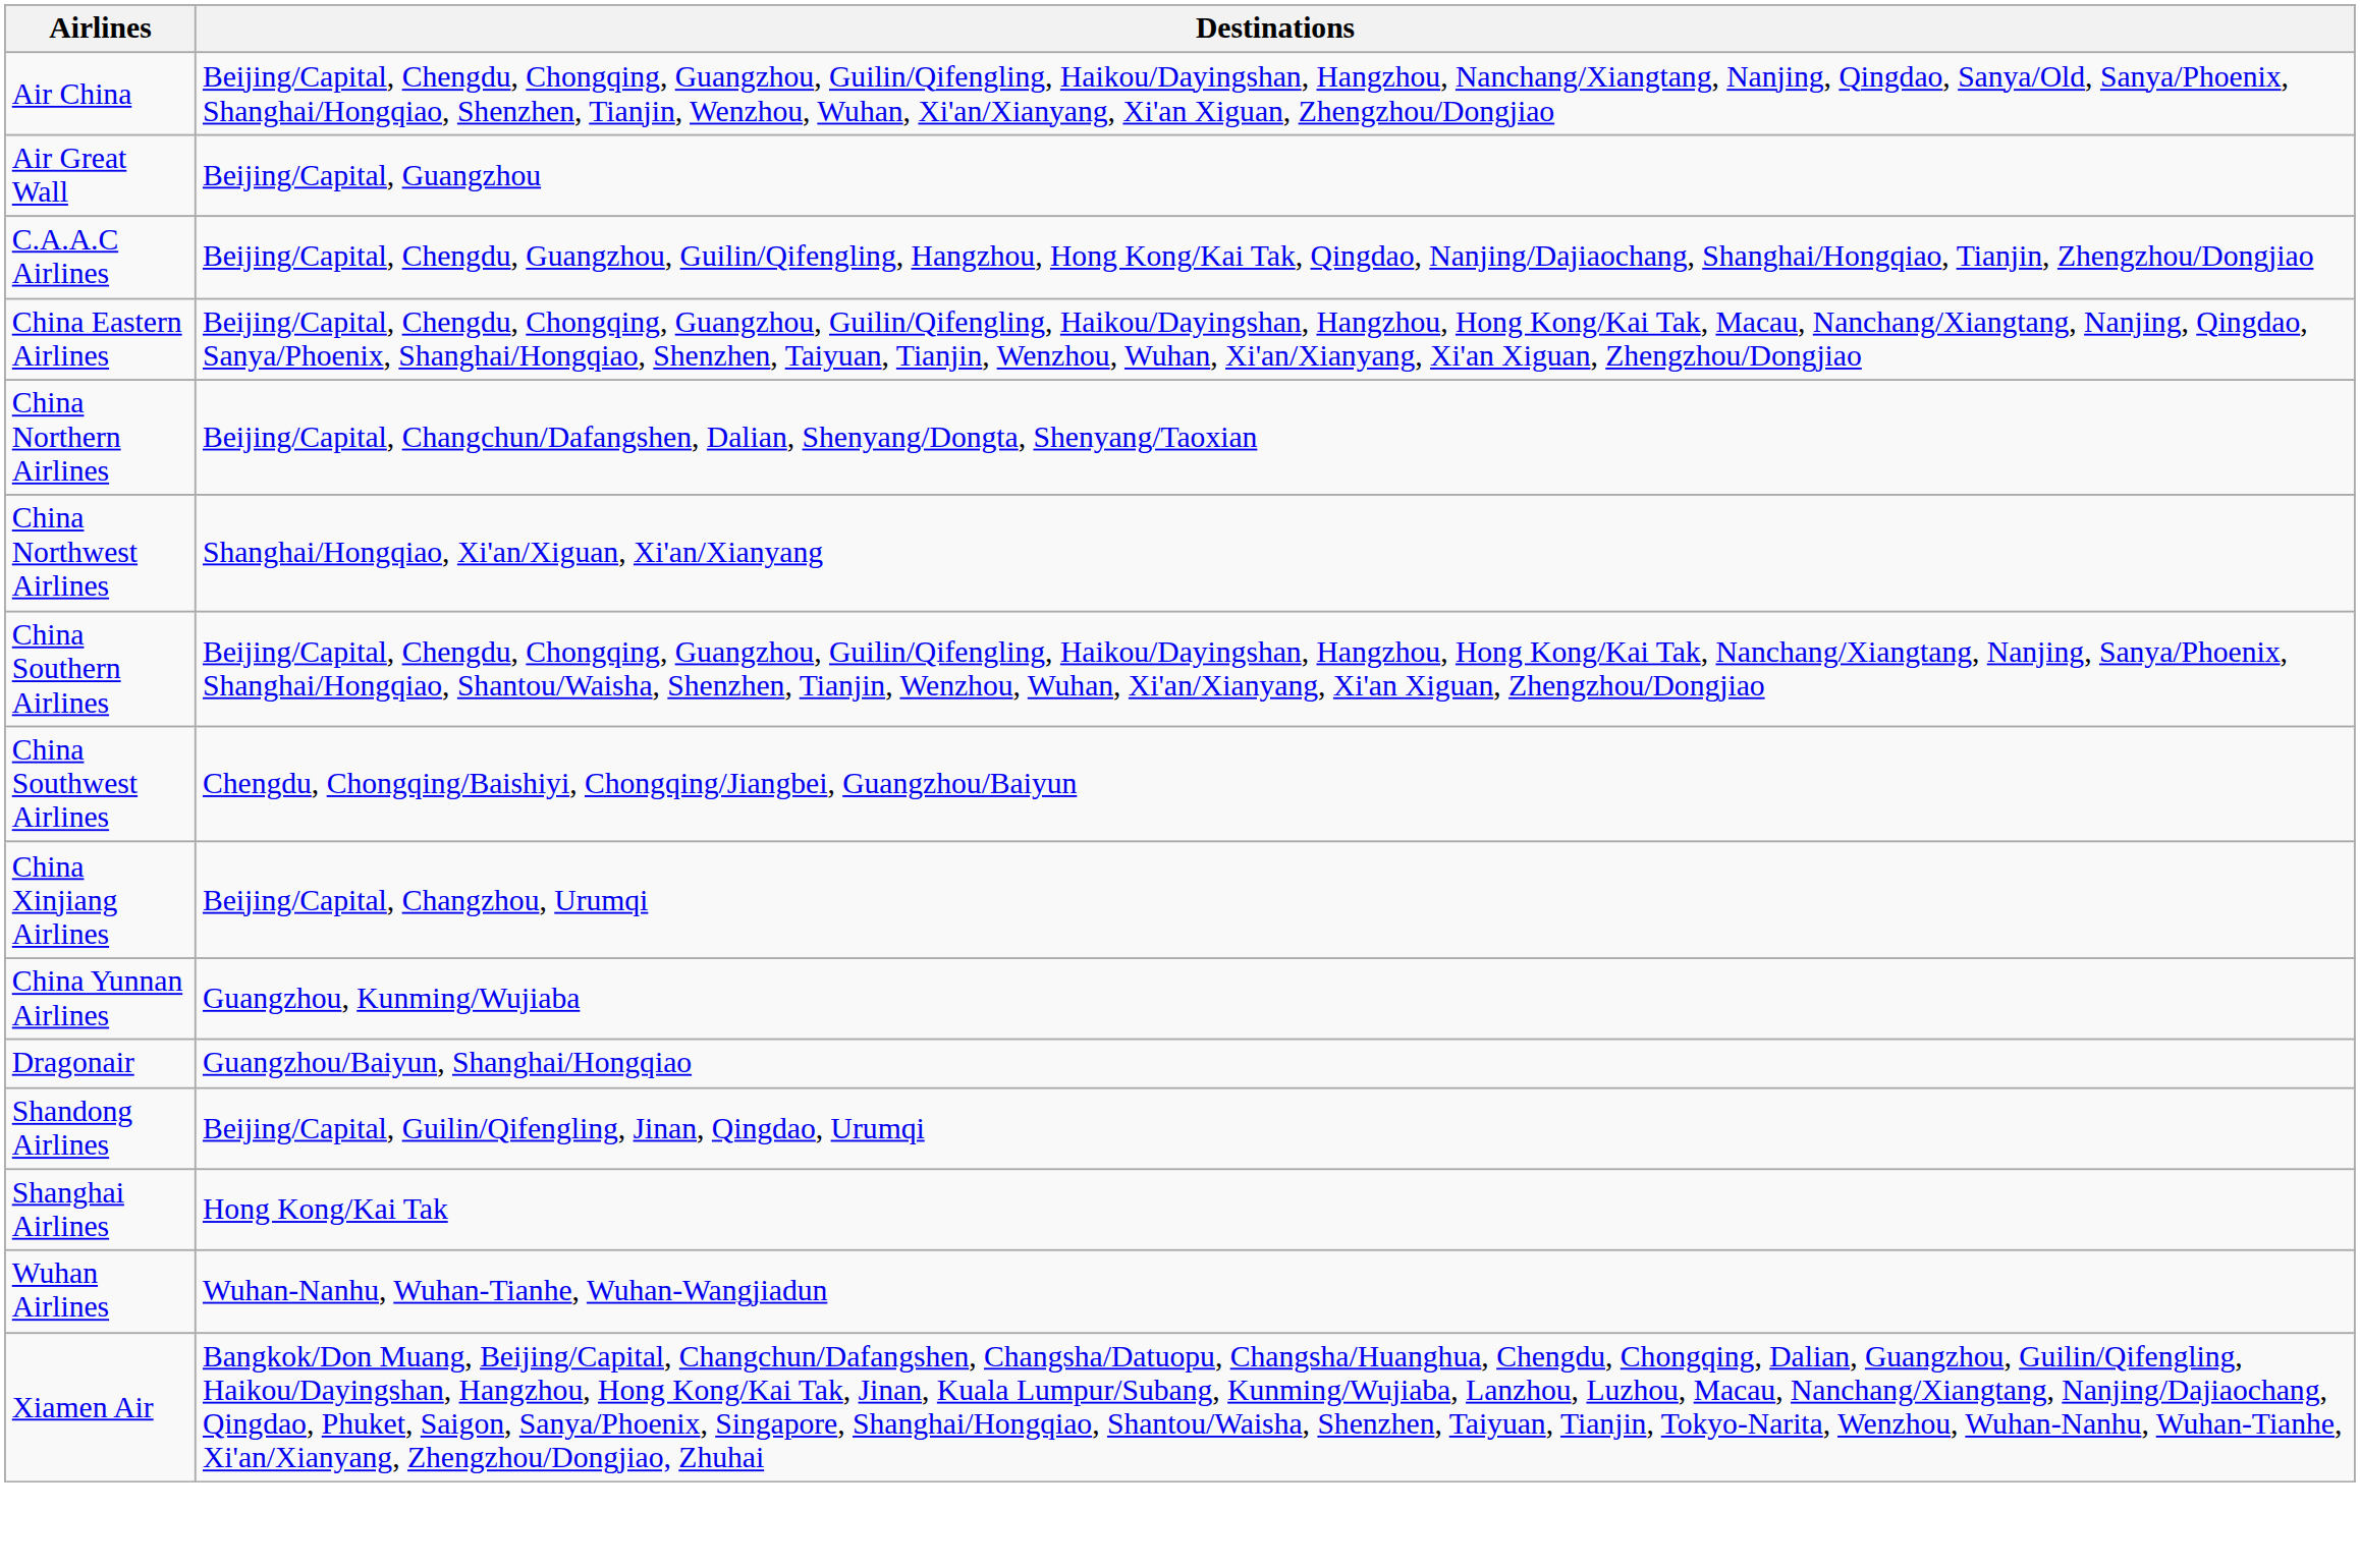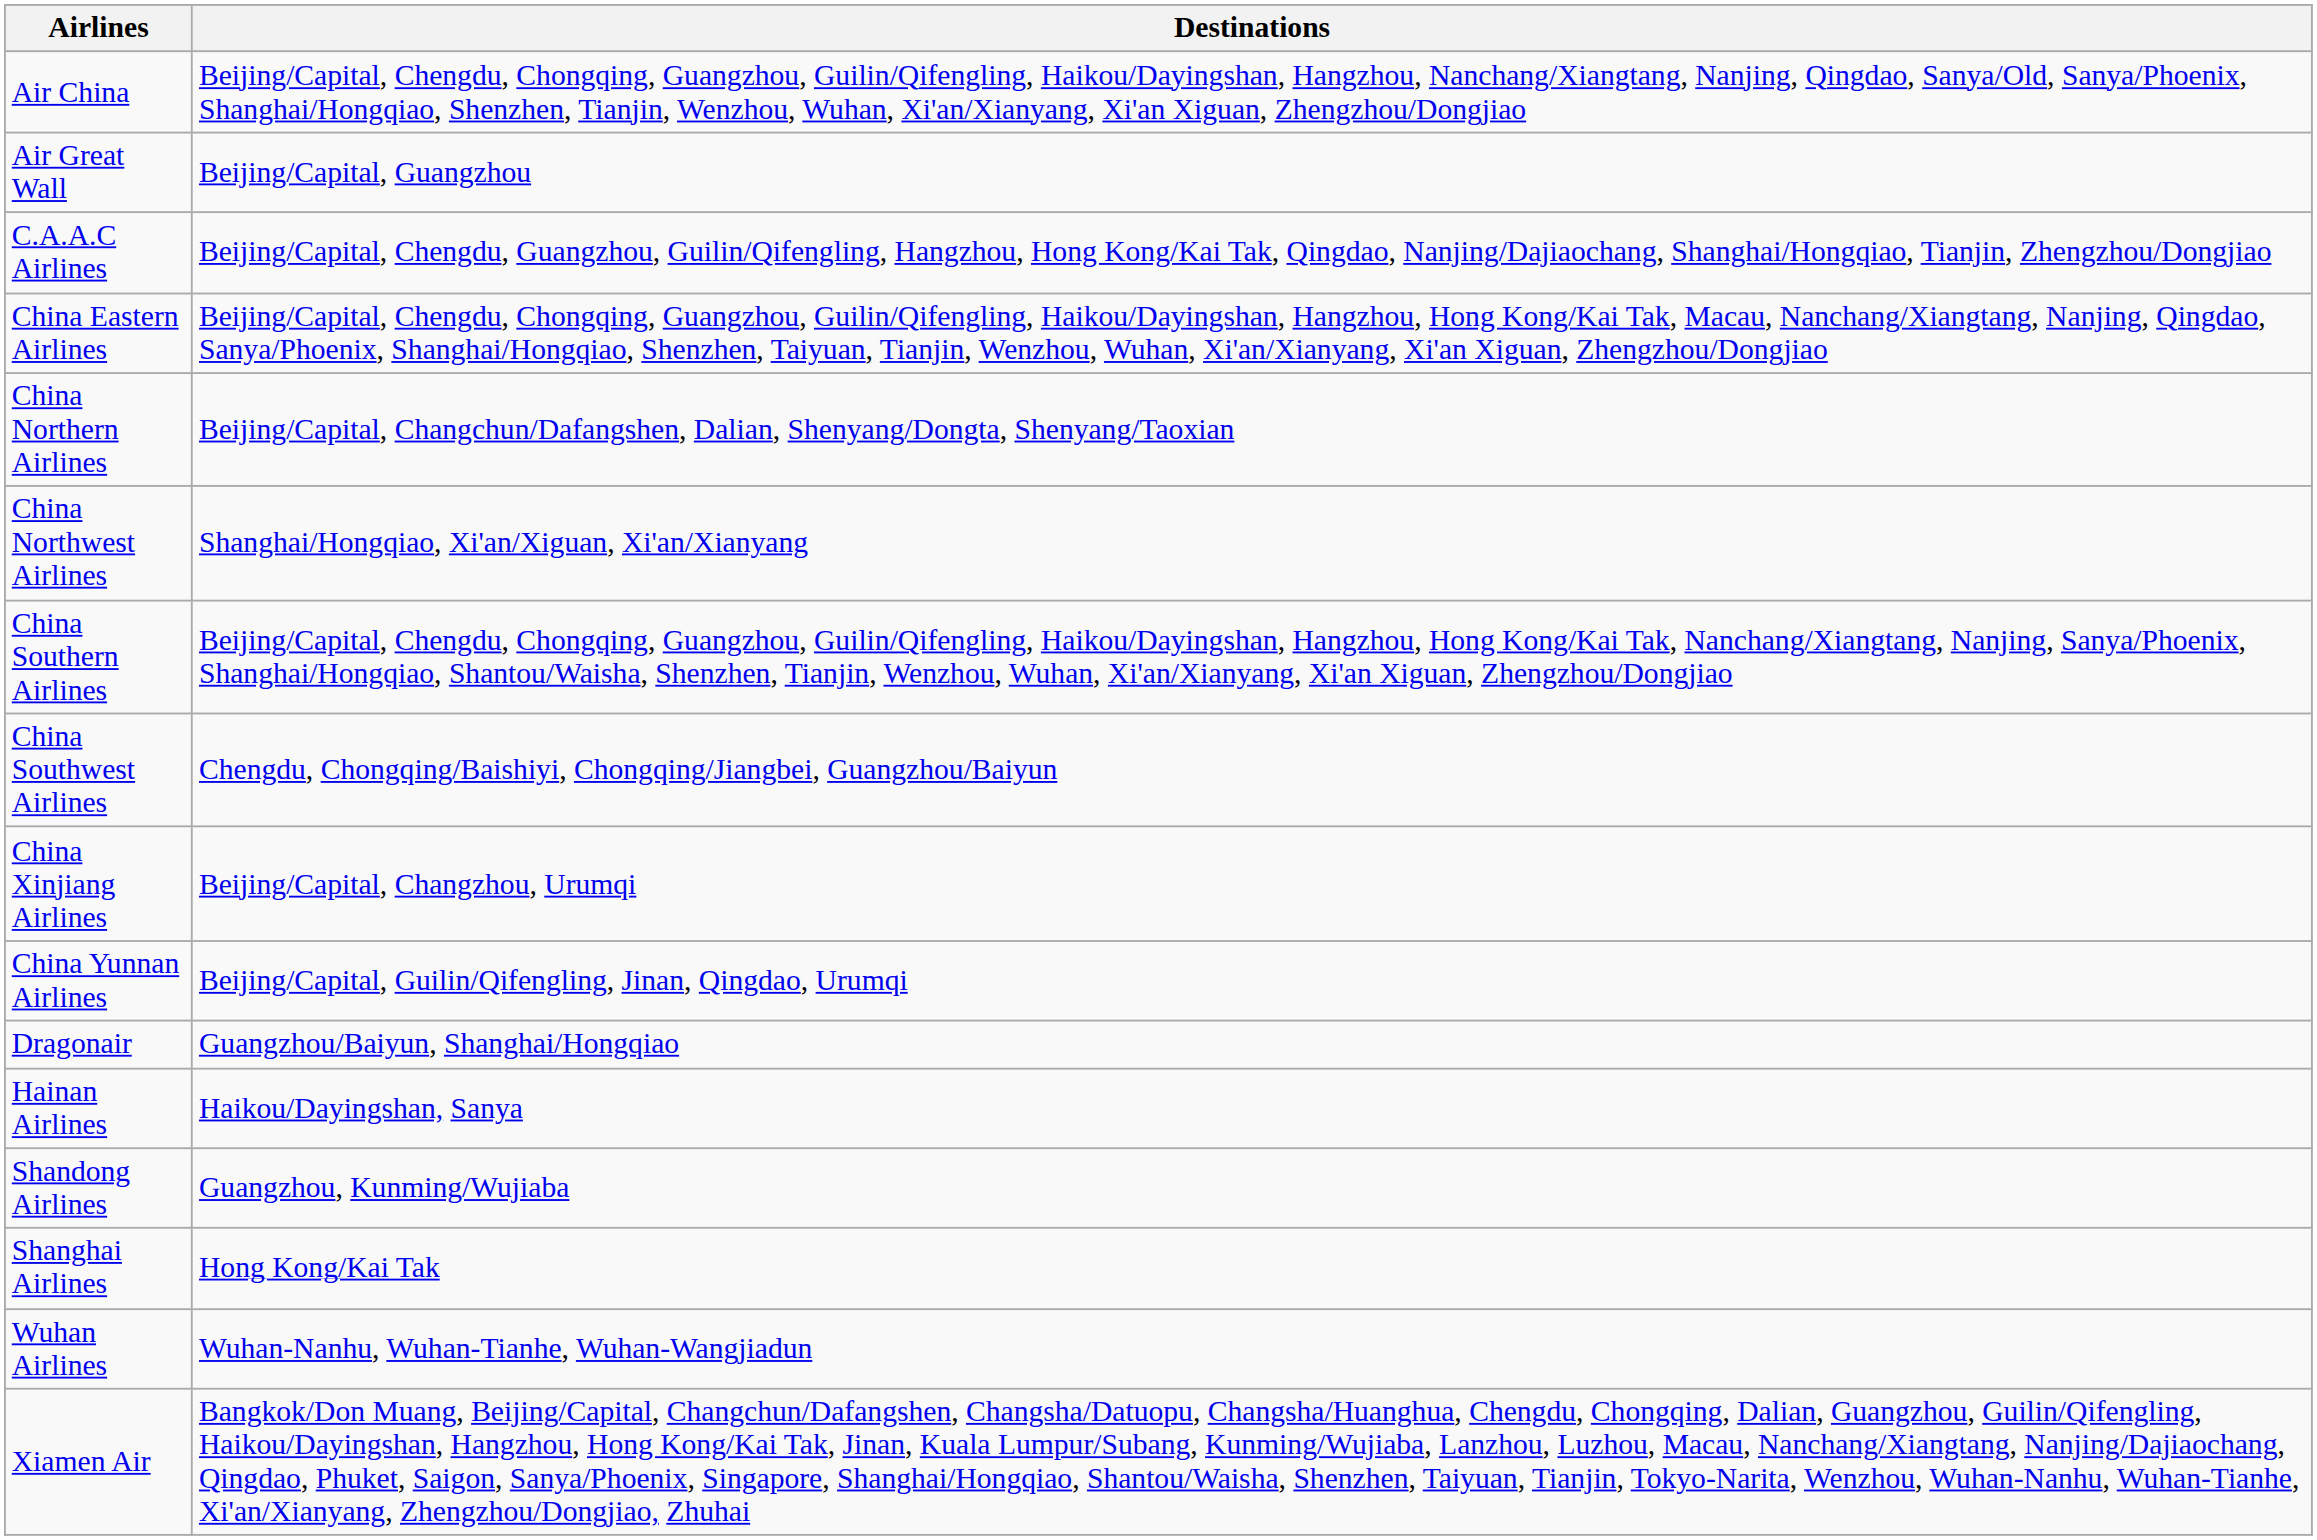 <table class="wikitable">
 <tr>
 <th>Airlines</th>
 <th>Destinations</th>
 </tr>
 <tr>
 <td><a href='#'>Air China</a></td>
 <td><a href='#'>Beijing/Capital</a>, <a href='#'>Chengdu</a>, <a href='#'>Chongqing</a>, <a href='#'>Guangzhou</a>, <a href='#'>Guilin/Qifengling</a>, <a href='#'>Haikou/Dayingshan</a>, <a href='#'>Hangzhou</a>, <a href='#'>Nanchang/Xiangtang</a>, <a href='#'>Nanjing</a>, <a href='#'>Qingdao</a>, <a href='#'>Sanya/Old</a>, <a href='#'>Sanya/Phoenix</a>, <a href='#'>Shanghai/Hongqiao</a>, <a href='#'>Shenzhen</a>, <a href='#'>Tianjin</a>, <a href='#'>Wenzhou</a>, <a href='#'>Wuhan</a>, <a href='#'>Xi'an/Xianyang</a>, <a href='#'>Xi'an Xiguan</a>, <a href='#'>Zhengzhou/Dongjiao</a></td>
 </tr>
 <tr>
 <td><a href='#'>Air Great Wall</a></td>
 <td><a href='#'>Beijing/Capital</a>, <a href='#'>Guangzhou</a></td>
 </tr>
 <tr>
 <td><a href='#'>C.A.A.C Airlines</a></td>
 <td><a href='#'>Beijing/Capital</a>, <a href='#'>Chengdu</a>, <a href='#'>Guangzhou</a>, <a href='#'>Guilin/Qifengling</a>, <a href='#'>Hangzhou</a>, <a href='#'>Hong Kong/Kai Tak</a>, <a href='#'>Qingdao</a>, <a href='#'>Nanjing/Dajiaochang</a>, <a href='#'>Shanghai/Hongqiao</a>, <a href='#'>Tianjin</a>, <a href='#'>Zhengzhou/Dongjiao</a></td>
 </tr>
 <tr>
 <td><a href='#'>China Eastern Airlines</a></td>
 <td><a href='#'>Beijing/Capital</a>, <a href='#'>Chengdu</a>, <a href='#'>Chongqing</a>, <a href='#'>Guangzhou</a>, <a href='#'>Guilin/Qifengling</a>, <a href='#'>Haikou/Dayingshan</a>, <a href='#'>Hangzhou</a>, <a href='#'>Hong Kong/Kai Tak</a>, <a href='#'>Macau</a>, <a href='#'>Nanchang/Xiangtang</a>, <a href='#'>Nanjing</a>, <a href='#'>Qingdao</a>, <a href='#'>Sanya/Phoenix</a>, <a href='#'>Shanghai/Hongqiao</a>, <a href='#'>Shenzhen</a>, <a href='#'>Taiyuan</a>, <a href='#'>Tianjin</a>, <a href='#'>Wenzhou</a>, <a href='#'>Wuhan</a>, <a href='#'>Xi'an/Xianyang</a>, <a href='#'>Xi'an Xiguan</a>, <a href='#'>Zhengzhou/Dongjiao</a></td>
 </tr>
 <tr>
 <td><a href='#'>China Northern Airlines</a></td>
 <td><a href='#'>Beijing/Capital</a>, <a href='#'>Changchun/Dafangshen</a>, <a href='#'>Dalian</a>, <a href='#'>Shenyang/Dongta</a>, <a href='#'>Shenyang/Taoxian</a></td>
 </tr>
 <tr>
 <td><a href='#'>China Northwest Airlines</a></td>
 <td><a href='#'>Shanghai/Hongqiao</a>, <a href='#'>Xi'an/Xiguan</a>, <a href='#'>Xi'an/Xianyang</a></td>
 </tr>
 <tr>
 <td><a href='#'>China Southern Airlines</a></td>
 <td><a href='#'>Beijing/Capital</a>, <a href='#'>Chengdu</a>, <a href='#'>Chongqing</a>, <a href='#'>Guangzhou</a>, <a href='#'>Guilin/Qifengling</a>, <a href='#'>Haikou/Dayingshan</a>, <a href='#'>Hangzhou</a>, <a href='#'>Hong Kong/Kai Tak</a>, <a href='#'>Nanchang/Xiangtang</a>, <a href='#'>Nanjing</a>, <a href='#'>Sanya/Phoenix</a>, <a href='#'>Shanghai/Hongqiao</a>, <a href='#'>Shantou/Waisha</a>, <a href='#'>Shenzhen</a>, <a href='#'>Tianjin</a>, <a href='#'>Wenzhou</a>, <a href='#'>Wuhan</a>, <a href='#'>Xi'an/Xianyang</a>, <a href='#'>Xi'an Xiguan</a>, <a href='#'>Zhengzhou/Dongjiao</a></td>
 </tr>
 <tr>
 <td><a href='#'>China Southwest Airlines</a></td>
 <td><a href='#'>Chengdu</a>, <a href='#'>Chongqing/Baishiyi</a>, <a href='#'>Chongqing/Jiangbei</a>, <a href='#'>Guangzhou/Baiyun</a></td>
 </tr>
 <tr>
 <td><a href='#'>China Xinjiang Airlines</a></td>
 <td><a href='#'>Beijing/Capital</a>, <a href='#'>Changzhou</a>, <a href='#'>Urumqi</a></td>
 </tr>
 <tr>
 <td><a href='#'>China Yunnan Airlines</a></td>
-<td><a href='#'>Guangzhou</a>, <a href='#'>Kunming/Wujiaba</a></td>
+<td><a href='#'>Beijing/Capital</a>, <a href='#'>Guilin/Qifengling</a>, <a href='#'>Jinan</a>, <a href='#'>Qingdao</a>, <a href='#'>Urumqi</a></td>
 </tr>
 <tr>
 <td><a href='#'>Dragonair</a></td>
 <td><a href='#'>Guangzhou/Baiyun</a>, <a href='#'>Shanghai/Hongqiao</a></td>
 </tr>
 <tr>
+<td><a href='#'>Hainan Airlines</a></td>
+<td><a href='#'>Haikou/Dayingshan,</a> <a href='#'>Sanya</a></td>
+</tr>
+<tr>
 <td><a href='#'>Shandong Airlines</a></td>
-<td><a href='#'>Beijing/Capital</a>, <a href='#'>Guilin/Qifengling</a>, <a href='#'>Jinan</a>, <a href='#'>Qingdao</a>, <a href='#'>Urumqi</a></td>
+<td><a href='#'>Guangzhou</a>, <a href='#'>Kunming/Wujiaba</a></td>
 </tr>
 <tr>
 <td><a href='#'>Shanghai Airlines</a></td>
 <td><a href='#'>Hong Kong/Kai Tak</a></td>
 </tr>
 <tr>
 <td><a href='#'>Wuhan Airlines</a></td>
 <td><a href='#'>Wuhan-Nanhu</a>, <a href='#'>Wuhan-Tianhe</a>, <a href='#'>Wuhan-Wangjiadun</a></td>
 </tr>
 <tr>
 <td><a href='#'>Xiamen Air</a></td>
 <td><a href='#'>Bangkok/Don Muang</a>, <a href='#'>Beijing/Capital</a>, <a href='#'>Changchun/Dafangshen</a>, <a href='#'>Changsha/Datuopu</a>, <a href='#'>Changsha/Huanghua</a>, <a href='#'>Chengdu</a>, <a href='#'>Chongqing</a>, <a href='#'>Dalian</a>, <a href='#'>Guangzhou</a>, <a href='#'>Guilin/Qifengling</a>, <a href='#'>Haikou/Dayingshan</a>, <a href='#'>Hangzhou</a>, <a href='#'>Hong Kong/Kai Tak</a>, <a href='#'>Jinan</a>, <a href='#'>Kuala Lumpur/Subang</a>,  <a href='#'>Kunming/Wujiaba</a>, <a href='#'>Lanzhou</a>, <a href='#'>Luzhou</a>,   <a href='#'>Macau</a>, <a href='#'>Nanchang/Xiangtang</a>, <a href='#'>Nanjing/Dajiaochang</a>, <a href='#'>Qingdao</a>, <a href='#'>Phuket</a>, <a href='#'>Saigon</a>, <a href='#'>Sanya/Phoenix</a>, <a href='#'>Singapore</a>, <a href='#'>Shanghai/Hongqiao</a>, <a href='#'>Shantou/Waisha</a>, <a href='#'>Shenzhen</a>, <a href='#'>Taiyuan</a>, <a href='#'>Tianjin</a>, <a href='#'>Tokyo-Narita</a>, <a href='#'>Wenzhou</a>, <a href='#'>Wuhan-Nanhu</a>, <a href='#'>Wuhan-Tianhe</a>, <a href='#'>Xi'an/Xianyang</a>, <a href='#'>Zhengzhou/Dongjiao,</a> <a href='#'>Zhuhai</a></td>
 </tr>
 </table>
